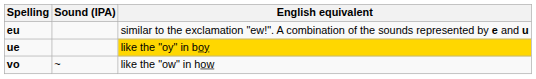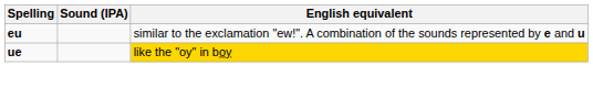 <table class="wikitable">
 <tr>
 <th>Spelling</th>
 <th>Sound (IPA)</th>
 <th>English equivalent</th>
 </tr>
 <tr>
 <td><strong>eu</strong></td>
 <td></td>
 <td>similar to the exclamation "ew!". A combination of the sounds represented by <strong>e</strong> and <strong>u</strong></td>
 </tr>
 <tr>
 <td><strong>ue</strong></td>
 <td></td>
 <td style="background: gold;">like the "oy" in b<u>oy</u></td>
 </tr>
-<tr>
-<td><strong>vo</strong></td>
-<td> ~ </td>
-<td>like the "ow" in h<u>ow</u></td>
-</tr>
 </table>
